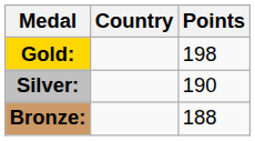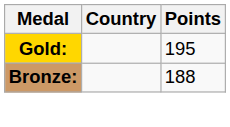 <table class="wikitable">
 <tr>
 <th><strong>Medal</strong></th>
 <th><strong>Country</strong></th>
 <th><strong>Points</strong></th>
 </tr>
 <tr>
 <td style="text-align:center;background-color:gold;"><strong>Gold:</strong></td>
 <td><strong></strong></td>
-<td>198</td>
-</tr>
-<tr>
-<td style="text-align:center;background-color:silver;"><strong>Silver:</strong></td>
-<td></td>
-<td>190</td>
+<td>195</td>
 </tr>
 <tr>
 <td style="text-align:center;background-color:#CC9966;"><strong>Bronze:</strong></td>
 <td></td>
 <td>188</td>
 </tr>
 </table>
